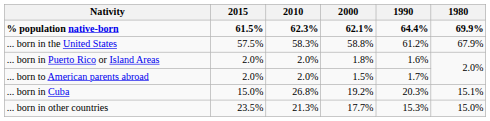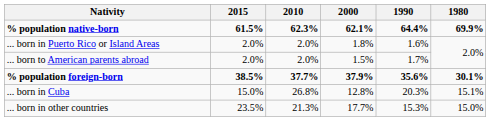 <table class="wikitable" style="text-align: right;">
 <tr>
 <th style="width: 20em;">Nativity</th>
 <th style="width: 5em;">2015</th>
 <th style="width: 5em;">2010</th>
 <th style="width: 5em;">2000</th>
 <th style="width: 5em;">1990</th>
 <th style="width: 5em;">1980</th>
 </tr>
 <tr>
 <td style="text-align:left"><strong>% population <a href='#'>native-born</a></strong></td>
 <td><strong>61.5%</strong></td>
 <td><strong>62.3%</strong></td>
 <td><strong>62.1%</strong></td>
 <td><strong>64.4%</strong></td>
 <td><strong>69.9%</strong></td>
 </tr>
 <tr>
-<td style="text-align:left">... born in the <a href='#'>United States</a></td>
-<td>57.5%</td>
-<td>58.3%</td>
-<td>58.8%</td>
-<td>61.2%</td>
-<td>67.9%</td>
-</tr>
-<tr>
 <td style="text-align:left">... born in <a href='#'>Puerto Rico</a> or <a href='#'>Island Areas</a></td>
 <td>2.0%</td>
 <td>2.0%</td>
 <td>1.8%</td>
 <td>1.6%</td>
 <td rowspan="2">2.0%</td>
 </tr>
 <tr>
 <td style="text-align:left">... born to <a href='#'>American parents abroad</a></td>
 <td>2.0%</td>
 <td>2.0%</td>
 <td>1.5%</td>
 <td>1.7%</td>
 </tr>
 <tr>
+<td style="text-align:left"><strong>% population <a href='#'>foreign-born</a></strong></td>
+<td><strong>38.5%</strong></td>
+<td><strong>37.7%</strong></td>
+<td><strong>37.9%</strong></td>
+<td><strong>35.6%</strong></td>
+<td><strong>30.1%</strong></td>
+</tr>
+<tr>
 <td style="text-align:left">... born in <a href='#'>Cuba</a></td>
 <td>15.0%</td>
 <td>26.8%</td>
-<td>19.2%</td>
+<td>12.8%</td>
 <td>20.3%</td>
 <td>15.1%</td>
 </tr>
 <tr>
 <td style="text-align:left">... born in other countries</td>
 <td>23.5%</td>
 <td>21.3%</td>
 <td>17.7%</td>
 <td>15.3%</td>
 <td>15.0%</td>
 </tr>
 </table>
